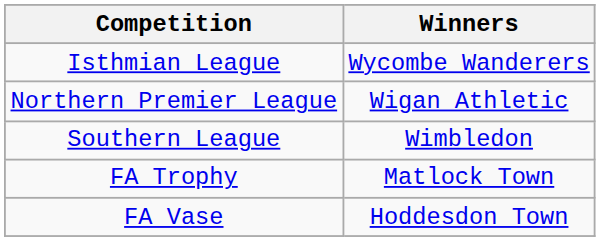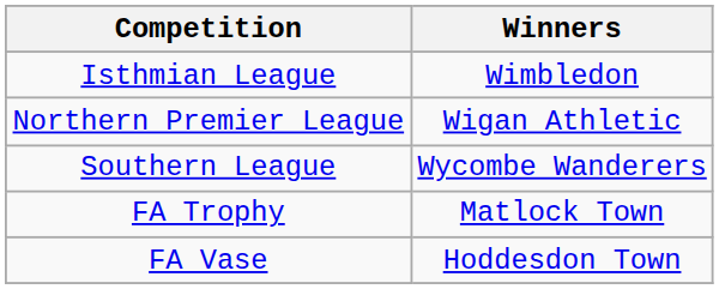 <table class="wikitable" style="text-align:center;">
 <tr>
 <th>Competition</th>
 <th>Winners</th>
 </tr>
 <tr>
 <td><a href='#'>Isthmian League</a></td>
-<td><a href='#'>Wycombe Wanderers</a></td>
+<td><a href='#'>Wimbledon</a></td>
 </tr>
 <tr>
 <td><a href='#'>Northern Premier League</a></td>
 <td><a href='#'>Wigan Athletic</a></td>
 </tr>
 <tr>
 <td><a href='#'>Southern League</a></td>
-<td><a href='#'>Wimbledon</a></td>
+<td><a href='#'>Wycombe Wanderers</a></td>
 </tr>
 <tr>
 <td><a href='#'>FA Trophy</a></td>
 <td><a href='#'>Matlock Town</a></td>
 </tr>
 <tr>
 <td><a href='#'>FA Vase</a></td>
 <td><a href='#'>Hoddesdon Town</a></td>
 </tr>
 </table>
